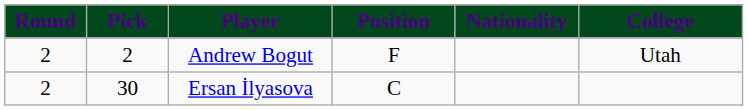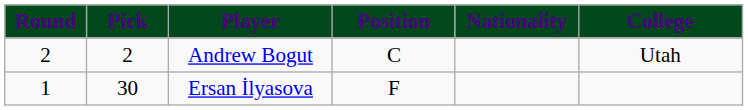 <table class="wikitable sortable sortable">
 <tr>
 <th style="background:#00471B; color:#4B0082" width="10%">Round</th>
 <th style="background:#00471B; color:#4B0082" width="10%">Pick</th>
 <th style="background:#00471B; color:#4B0082" width="20%">Player</th>
 <th style="background:#00471B; color:#4B0082" width="15%">Position</th>
 <th style="background:#00471B; color:#4B0082" width="15%">Nationality</th>
 <th style="background:#00471B; color:#4B0082" width="20%">College</th>
 </tr>
 <tr style="text-align: center">
 <td>2</td>
 <td>2</td>
 <td><a href='#'>Andrew Bogut</a></td>
-<td>F</td>
+<td>C</td>
 <td></td>
 <td>Utah</td>
 </tr>
 <tr style="text-align: center">
-<td>2</td>
+<td>1</td>
 <td>30</td>
 <td><a href='#'>Ersan İlyasova</a></td>
-<td>C</td>
+<td>F</td>
 <td></td>
 <td></td>
 </tr>
 </table>
